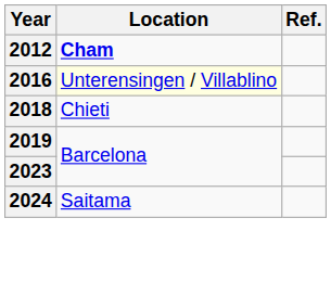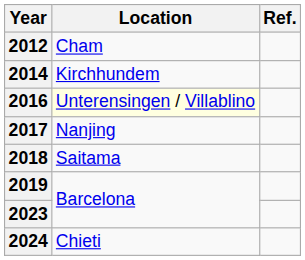 <table class="wikitable">
 <tr>
 <th scope="col">Year</th>
 <th scope="col">Location</th>
 <th scope="col">Ref.</th>
 </tr>
 <tr>
 <th scope="row;" align="center">2012</th>
-<td><strong> <a href='#'>Cham</a></strong></td>
+<td> <a href='#'>Cham</a></td>
+<td></td>
+</tr>
+<tr>
+<th scope="row;" align="center">2014</th>
+<td> <a href='#'>Kirchhundem</a></td>
 <td></td>
 </tr>
 <tr>
 <th scope="row;" align="center">2016</th>
 <td style="background: lightyellow;"> <a href='#'>Unterensingen</a> /  <a href='#'>Villablino</a></td>
 </tr>
 <tr>
+<th scope="row;" align="center">2017</th>
+<td> <a href='#'>Nanjing</a></td>
+<td></td>
+</tr>
+<tr>
 <th scope="row;" align="center">2018</th>
-<td> <a href='#'>Chieti</a></td>
+<td> <a href='#'>Saitama</a></td>
 <td></td>
 </tr>
 <tr>
 <th scope="row;" align="center">2019</th>
 <td rowspan=2> <a href='#'>Barcelona</a></td>
 <td></td>
 </tr>
 <tr>
 <th scope="row;" align="center">2023</th>
 <td></td>
 </tr>
 <tr>
 <th scope="row;" align="center">2024</th>
-<td> <a href='#'>Saitama</a></td>
+<td> <a href='#'>Chieti</a></td>
 <td></td>
 </tr>
 </table>
